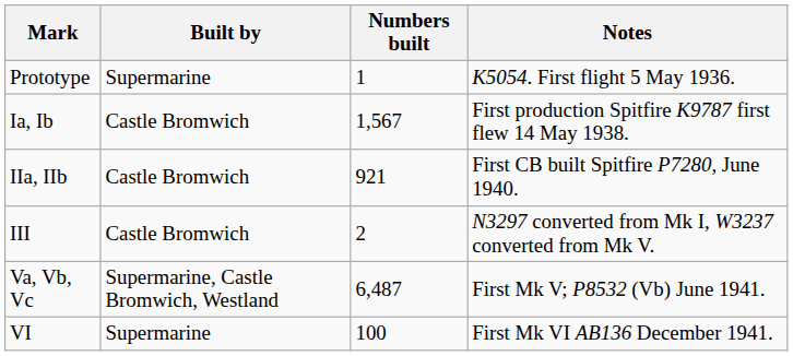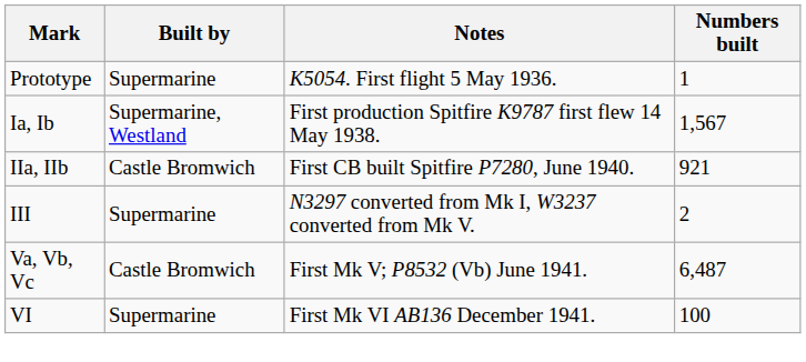 <table class="wikitable">
 <tr>
 <th>Mark</th>
 <th>Built by</th>
+<th>Notes</th>
 <th>Numbers built</th>
-<th>Notes</th>
 </tr>
 <tr>
 <td>Prototype</td>
 <td>Supermarine</td>
+<td><em>K5054</em>. First flight 5 May 1936.</td>
 <td>1</td>
-<td><em>K5054</em>. First flight 5 May 1936.</td>
 </tr>
 <tr>
 <td>Ia, Ib</td>
-<td>Castle Bromwich</td>
+<td>Supermarine, <a href='#'>Westland</a></td>
+<td>First production Spitfire <em>K9787</em> first flew 14 May 1938.</td>
 <td>1,567</td>
-<td>First production Spitfire <em>K9787</em> first flew 14 May 1938.</td>
 </tr>
 <tr>
 <td>IIa, IIb</td>
 <td>Castle Bromwich</td>
+<td>First CB built Spitfire <em>P7280</em>, June 1940.</td>
 <td>921</td>
-<td>First CB built Spitfire <em>P7280</em>, June 1940.</td>
 </tr>
 <tr>
 <td>III</td>
-<td>Castle Bromwich</td>
+<td>Supermarine</td>
+<td><em>N3297</em> converted from Mk I, <em>W3237</em> converted from Mk V.</td>
 <td>2</td>
-<td><em>N3297</em> converted from Mk I, <em>W3237</em> converted from Mk V.</td>
 </tr>
 <tr>
 <td>Va, Vb, Vc</td>
-<td>Supermarine, Castle Bromwich, Westland</td>
+<td>Castle Bromwich</td>
+<td>First Mk V; <em>P8532</em> (Vb) June 1941.</td>
 <td>6,487</td>
-<td>First Mk V; <em>P8532</em> (Vb) June 1941.</td>
 </tr>
 <tr>
 <td>VI</td>
 <td>Supermarine</td>
+<td>First Mk VI <em>AB136</em> December 1941.</td>
 <td>100</td>
-<td>First Mk VI <em>AB136</em> December 1941.</td>
 </tr>
 </table>
